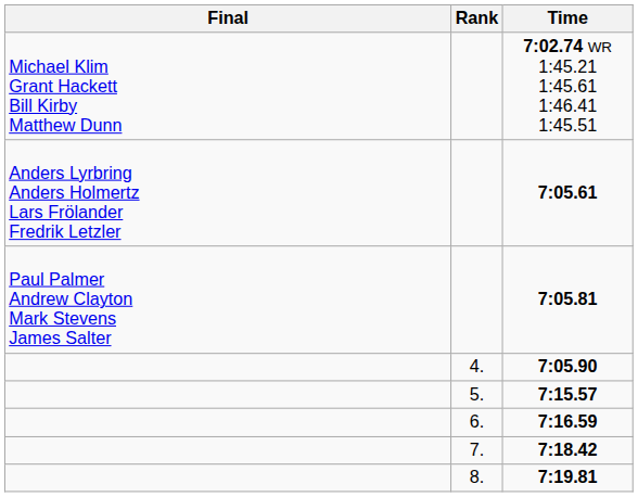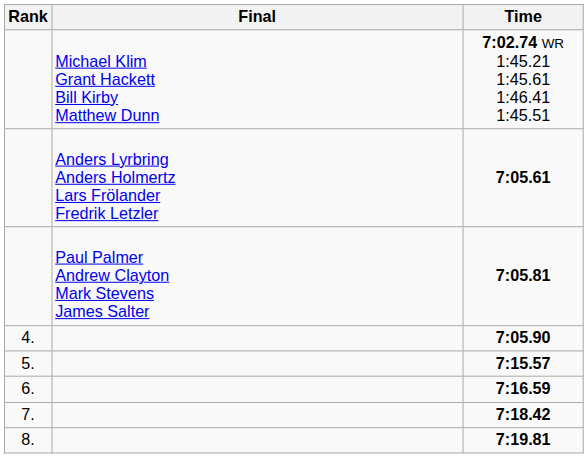 <table class="wikitable">
 <tr>
+<th>Rank</th>
 <th style="width: 25em">Final</th>
-<th>Rank</th>
 <th style="width: 7em">Time</th>
 </tr>
 <tr>
+<td align="center"></td>
 <td><strong></strong><br><a href='#'>Michael Klim</a><br><a href='#'>Grant Hackett</a><br><a href='#'>Bill Kirby</a><br><a href='#'>Matthew Dunn</a></td>
-<td align="center"></td>
 <td align="center"><strong>7:02.74</strong> <small>WR</small><br>1:45.21<br>1:45.61<br>1:46.41<br>1:45.51</td>
 </tr>
 <tr>
+<td align="center"></td>
 <td><strong></strong><br><a href='#'>Anders Lyrbring</a><br><a href='#'>Anders Holmertz</a><br><a href='#'>Lars Frölander</a><br><a href='#'>Fredrik Letzler</a></td>
-<td align="center"></td>
 <td align="center"><strong>7:05.61</strong></td>
 </tr>
 <tr>
+<td align="center"></td>
 <td><strong></strong><br><a href='#'>Paul Palmer</a><br><a href='#'>Andrew Clayton</a><br><a href='#'>Mark Stevens</a><br><a href='#'>James Salter</a></td>
-<td align="center"></td>
 <td align="center"><strong>7:05.81</strong></td>
 </tr>
 <tr>
+<td align="center">4.</td>
 <td><strong></strong></td>
-<td align="center">4.</td>
 <td align="center"><strong>7:05.90</strong></td>
 </tr>
 <tr>
+<td align="center">5.</td>
 <td><strong></strong></td>
-<td align="center">5.</td>
 <td align="center"><strong>7:15.57</strong></td>
 </tr>
 <tr>
+<td align="center">6.</td>
 <td><strong></strong></td>
-<td align="center">6.</td>
 <td align="center"><strong>7:16.59</strong></td>
 </tr>
 <tr>
+<td align="center">7.</td>
 <td><strong></strong></td>
-<td align="center">7.</td>
 <td align="center"><strong>7:18.42</strong></td>
 </tr>
 <tr>
+<td align="center">8.</td>
 <td><strong></strong></td>
-<td align="center">8.</td>
 <td align="center"><strong>7:19.81</strong></td>
 </tr>
 </table>
